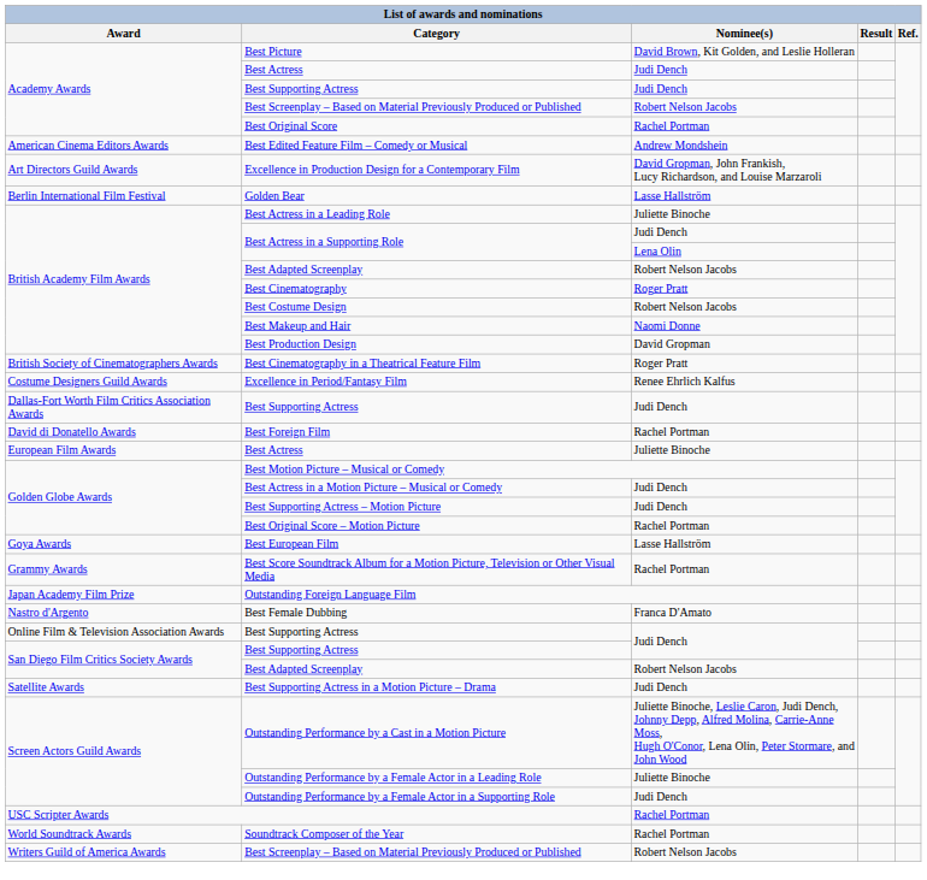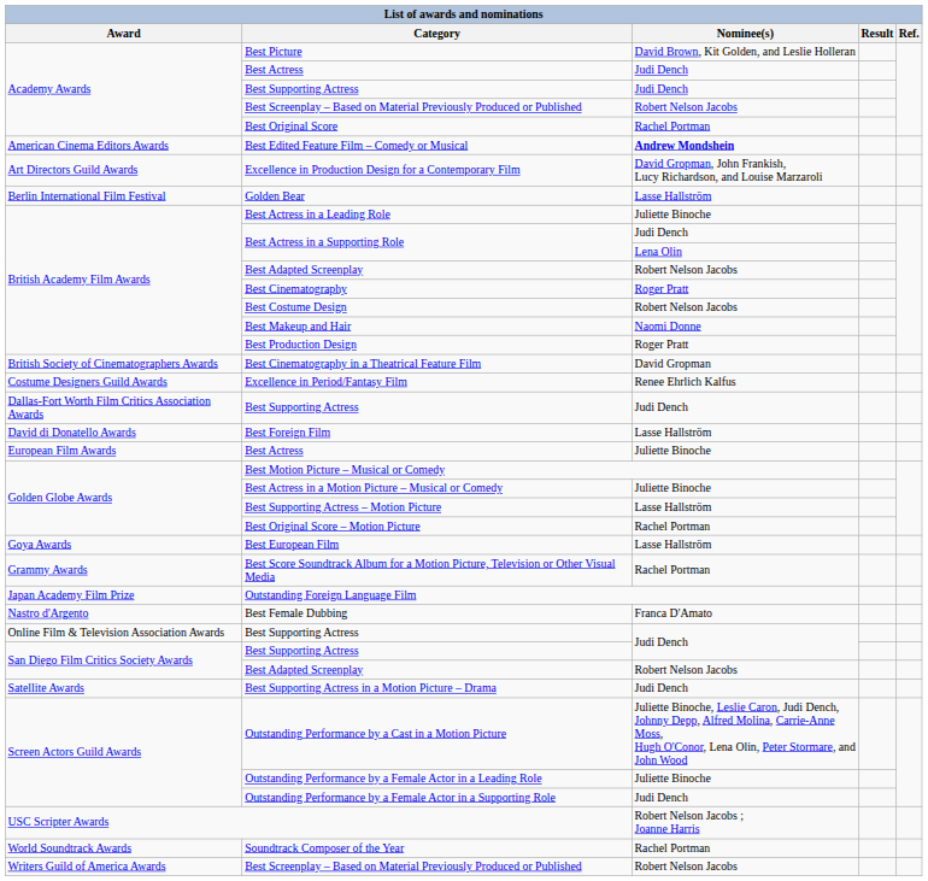 <table class="wikitable sortable">
 <tr style="background:#ccc; text-align:center;">
 <th colspan="6" style="background: LightSteelBlue;">List of awards and nominations</th>
 </tr>
 <tr style="background:#ccc; text-align:center;">
 <th>Award</th>
 <th>Category</th>
 <th>Nominee(s)</th>
 <th>Result</th>
 <th>Ref.</th>
 </tr>
 <tr>
 <td rowspan="5"><a href='#'>Academy Awards</a></td>
 <td><a href='#'>Best Picture</a></td>
 <td><a href='#'>David Brown</a>, Kit Golden, and Leslie Holleran</td>
 <td></td>
 <td align="center" rowspan="5"></td>
 </tr>
 <tr>
 <td><a href='#'>Best Actress</a></td>
 <td><a href='#'>Judi Dench</a></td>
 <td></td>
 </tr>
 <tr>
 <td><a href='#'>Best Supporting Actress</a></td>
 <td><a href='#'>Judi Dench</a></td>
 <td></td>
 </tr>
 <tr>
 <td><a href='#'>Best Screenplay – Based on Material Previously Produced or Published</a></td>
 <td><a href='#'>Robert Nelson Jacobs</a></td>
 <td></td>
 </tr>
 <tr>
 <td><a href='#'>Best Original Score</a></td>
 <td><a href='#'>Rachel Portman</a></td>
 <td></td>
 </tr>
 <tr>
 <td><a href='#'>American Cinema Editors Awards</a></td>
 <td><a href='#'>Best Edited Feature Film – Comedy or Musical</a></td>
-<td><a href='#'>Andrew Mondshein</a></td>
+<td><strong><a href='#'>Andrew Mondshein</a></strong></td>
 <td></td>
 <td align="center"></td>
 </tr>
 <tr>
 <td><a href='#'>Art Directors Guild Awards</a></td>
 <td><a href='#'>Excellence in Production Design for a Contemporary Film</a></td>
 <td><a href='#'>David Gropman</a>, John Frankish, <br> Lucy Richardson, and Louise Marzaroli</td>
 <td></td>
 <td align="center"></td>
 </tr>
 <tr>
 <td><a href='#'>Berlin International Film Festival</a></td>
 <td><a href='#'>Golden Bear</a></td>
 <td><a href='#'>Lasse Hallström</a></td>
 <td></td>
 <td align="center"></td>
 </tr>
 <tr>
 <td rowspan="8"><a href='#'>British Academy Film Awards</a></td>
 <td><a href='#'>Best Actress in a Leading Role</a></td>
 <td>Juliette Binoche</td>
 <td></td>
 <td align="center" rowspan="8"></td>
 </tr>
 <tr>
 <td rowspan="2"><a href='#'>Best Actress in a Supporting Role</a></td>
 <td>Judi Dench</td>
 <td></td>
 </tr>
 <tr>
 <td><a href='#'>Lena Olin</a></td>
 <td></td>
 </tr>
 <tr>
 <td><a href='#'>Best Adapted Screenplay</a></td>
 <td>Robert Nelson Jacobs</td>
 <td></td>
 </tr>
 <tr>
 <td><a href='#'>Best Cinematography</a></td>
 <td><a href='#'>Roger Pratt</a></td>
 <td></td>
 </tr>
 <tr>
 <td><a href='#'>Best Costume Design</a></td>
 <td>Robert Nelson Jacobs</td>
 <td></td>
 </tr>
 <tr>
 <td><a href='#'>Best Makeup and Hair</a></td>
 <td><a href='#'>Naomi Donne</a></td>
 <td></td>
 </tr>
 <tr>
 <td><a href='#'>Best Production Design</a></td>
-<td>David Gropman</td>
+<td>Roger Pratt</td>
 <td></td>
 </tr>
 <tr>
 <td><a href='#'>British Society of Cinematographers Awards</a></td>
 <td><a href='#'>Best Cinematography in a Theatrical Feature Film</a></td>
-<td>Roger Pratt</td>
+<td>David Gropman</td>
 <td></td>
 <td align="center"></td>
 </tr>
 <tr>
 <td><a href='#'>Costume Designers Guild Awards</a></td>
 <td><a href='#'>Excellence in Period/Fantasy Film</a></td>
 <td>Renee Ehrlich Kalfus</td>
 <td></td>
 <td align="center"></td>
 </tr>
 <tr>
 <td><a href='#'>Dallas-Fort Worth Film Critics Association Awards</a></td>
 <td><a href='#'>Best Supporting Actress</a></td>
 <td>Judi Dench</td>
 <td></td>
 <td align="center"></td>
 </tr>
 <tr>
 <td><a href='#'>David di Donatello Awards</a></td>
 <td><a href='#'>Best Foreign Film</a></td>
-<td>Rachel Portman</td>
+<td>Lasse Hallström</td>
 <td></td>
 <td align="center"></td>
 </tr>
 <tr>
 <td><a href='#'>European Film Awards</a></td>
 <td><a href='#'>Best Actress</a></td>
 <td>Juliette Binoche</td>
 <td></td>
 <td align="center"></td>
 </tr>
 <tr>
 <td rowspan="4"><a href='#'>Golden Globe Awards</a></td>
 <td colspan="2"><a href='#'>Best Motion Picture – Musical or Comedy</a></td>
 <td></td>
 <td align="center" rowspan="4"></td>
 </tr>
 <tr>
 <td><a href='#'>Best Actress in a Motion Picture – Musical or Comedy</a></td>
-<td>Judi Dench</td>
+<td>Juliette Binoche</td>
 <td></td>
 </tr>
 <tr>
 <td><a href='#'>Best Supporting Actress – Motion Picture</a></td>
-<td>Judi Dench</td>
+<td>Lasse Hallström</td>
 <td></td>
 </tr>
 <tr>
 <td><a href='#'>Best Original Score – Motion Picture</a></td>
 <td>Rachel Portman</td>
 <td></td>
 </tr>
 <tr>
 <td><a href='#'>Goya Awards</a></td>
 <td><a href='#'>Best European Film</a></td>
 <td>Lasse Hallström</td>
 <td></td>
 <td align="center"></td>
 </tr>
 <tr>
 <td><a href='#'>Grammy Awards</a></td>
 <td><a href='#'>Best Score Soundtrack Album for a Motion Picture, Television or Other Visual Media</a></td>
 <td>Rachel Portman</td>
 <td></td>
 <td align="center"></td>
 </tr>
 <tr>
 <td><a href='#'>Japan Academy Film Prize</a></td>
 <td colspan="2"><a href='#'>Outstanding Foreign Language Film</a></td>
 <td></td>
 <td align="center"></td>
 </tr>
 <tr>
 <td><a href='#'>Nastro d'Argento</a></td>
 <td>Best Female Dubbing</td>
 <td>Franca D'Amato </td>
 <td></td>
 <td align="center"></td>
 </tr>
 <tr>
 <td>Online Film & Television Association Awards</td>
 <td>Best Supporting Actress</td>
 <td rowspan="2">Judi Dench</td>
 <td></td>
 <td align="center"></td>
 </tr>
 <tr>
 <td rowspan="2"><a href='#'>San Diego Film Critics Society Awards</a></td>
 <td><a href='#'>Best Supporting Actress</a></td>
 <td></td>
 <td align="center"></td>
 </tr>
 <tr>
 <td><a href='#'>Best Adapted Screenplay</a></td>
 <td>Robert Nelson Jacobs</td>
 <td></td>
 <td align="center"></td>
 </tr>
 <tr>
 <td><a href='#'>Satellite Awards</a></td>
 <td><a href='#'>Best Supporting Actress in a Motion Picture – Drama</a></td>
 <td>Judi Dench</td>
 <td></td>
 <td align="center"></td>
 </tr>
 <tr>
 <td rowspan="3"><a href='#'>Screen Actors Guild Awards</a></td>
 <td><a href='#'>Outstanding Performance by a Cast in a Motion Picture</a></td>
 <td>Juliette Binoche, <a href='#'>Leslie Caron</a>, Judi Dench, <br> <a href='#'>Johnny Depp</a>, <a href='#'>Alfred Molina</a>, <a href='#'>Carrie-Anne Moss</a>, <br> <a href='#'>Hugh O'Conor</a>, Lena Olin, <a href='#'>Peter Stormare</a>, and <br> <a href='#'>John Wood</a></td>
 <td></td>
 <td align="center" rowspan="3"></td>
 </tr>
 <tr>
 <td><a href='#'>Outstanding Performance by a Female Actor in a Leading Role</a></td>
 <td>Juliette Binoche</td>
 <td></td>
 </tr>
 <tr>
 <td><a href='#'>Outstanding Performance by a Female Actor in a Supporting Role</a></td>
 <td>Judi Dench</td>
 <td></td>
 </tr>
 <tr>
 <td colspan="2"><a href='#'>USC Scripter Awards</a></td>
-<td><a href='#'>Rachel Portman</a></td>
+<td>Robert Nelson Jacobs ; <br> <a href='#'>Joanne Harris</a> </td>
 <td></td>
 <td align="center"></td>
 </tr>
 <tr>
 <td><a href='#'>World Soundtrack Awards</a></td>
 <td><a href='#'>Soundtrack Composer of the Year</a></td>
 <td>Rachel Portman</td>
 <td></td>
 <td align="center"></td>
 </tr>
 <tr>
 <td><a href='#'>Writers Guild of America Awards</a></td>
 <td><a href='#'>Best Screenplay – Based on Material Previously Produced or Published</a></td>
 <td>Robert Nelson Jacobs</td>
 <td></td>
 <td align="center"></td>
 </tr>
 </table>
